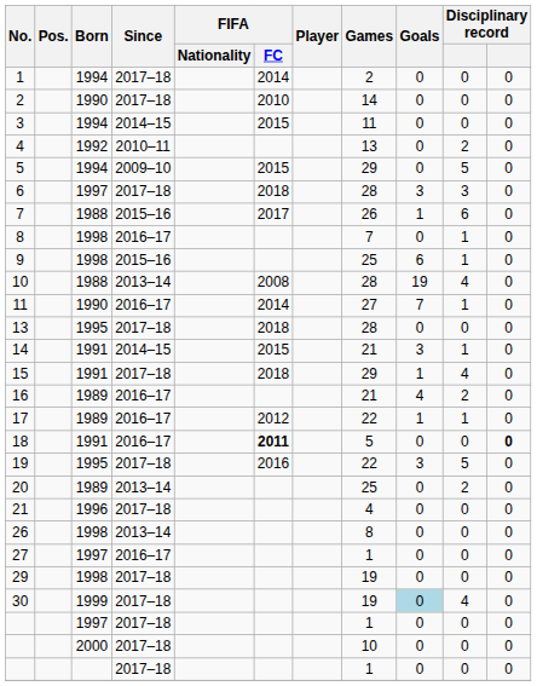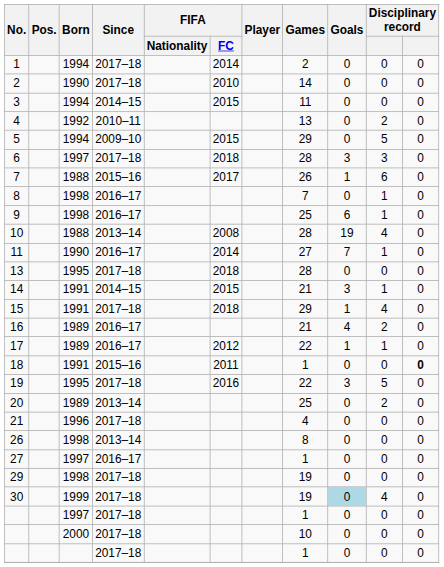 <table class="wikitable sortable">
 <tr>
 <th rowspan=2>No.</th>
 <th rowspan=2>Pos.</th>
 <th rowspan=2>Born</th>
 <th rowspan=2>Since</th>
 <th colspan=2>FIFA</th>
 <th rowspan=2>Player</th>
 <th rowspan=2>Games</th>
 <th rowspan=2>Goals</th>
 <th colspan=2>Disciplinary record</th>
 </tr>
 <tr>
 <th>Nationality</th>
 <th><a href='#'>FC</a></th>
 <th width=20px></th>
 <th width=20px></th>
 </tr>
 <tr align=center>
 <td>1</td>
 <td></td>
 <td>1994</td>
 <td>2017–18</td>
 <td align=left><strong></strong></td>
 <td>2014</td>
 <td align=left><strong></strong></td>
 <td>2</td>
 <td>0</td>
 <td>0</td>
 <td>0</td>
 </tr>
 <tr align=center>
 <td>2</td>
 <td></td>
 <td>1990</td>
 <td>2017–18</td>
 <td align=left><strong></strong></td>
 <td>2010</td>
 <td align=left><strong></strong></td>
 <td>14</td>
 <td>0</td>
 <td>0</td>
 <td>0</td>
 </tr>
 <tr align=center>
 <td>3</td>
 <td></td>
 <td>1994</td>
 <td>2014–15</td>
 <td align=left><strong></strong></td>
 <td>2015</td>
 <td align=left><strong></strong></td>
 <td>11</td>
 <td>0</td>
 <td>0</td>
 <td>0</td>
 </tr>
 <tr align=center>
 <td>4</td>
 <td></td>
 <td>1992</td>
 <td>2010–11</td>
 <td align=left></td>
 <td></td>
 <td align=left><strong></strong></td>
 <td>13</td>
 <td>0</td>
 <td>2</td>
 <td>0</td>
 </tr>
 <tr align=center>
 <td>5</td>
 <td></td>
 <td>1994</td>
 <td>2009–10</td>
 <td align=left><strong></strong></td>
 <td>2015</td>
 <td align=left><strong></strong></td>
 <td>29</td>
 <td>0</td>
 <td>5</td>
 <td>0</td>
 </tr>
 <tr align=center>
 <td>6</td>
 <td></td>
 <td>1997</td>
 <td>2017–18</td>
 <td align=left><strong></strong></td>
 <td>2018</td>
 <td align=left><strong></strong></td>
 <td>28</td>
 <td>3</td>
 <td>3</td>
 <td>0</td>
 </tr>
 <tr align=center>
 <td>7</td>
 <td></td>
 <td>1988</td>
 <td>2015–16</td>
 <td align=left><strong></strong></td>
 <td>2017</td>
 <td align=left><strong></strong></td>
 <td>26</td>
 <td>1</td>
 <td>6</td>
 <td>0</td>
 </tr>
 <tr align=center>
 <td>8</td>
 <td></td>
 <td>1998</td>
 <td>2016–17</td>
 <td align=left></td>
 <td></td>
 <td align=left><strong></strong></td>
 <td>7</td>
 <td>0</td>
 <td>1</td>
 <td>0</td>
 </tr>
 <tr align=center>
 <td>9</td>
 <td></td>
 <td>1998</td>
-<td>2015–16</td>
+<td>2016–17</td>
 <td align=left></td>
 <td></td>
 <td align=left><strong></strong></td>
 <td>25</td>
 <td>6</td>
 <td>1</td>
 <td>0</td>
 </tr>
 <tr align=center>
 <td>10</td>
 <td></td>
 <td>1988</td>
 <td>2013–14</td>
 <td align=left><strong></strong></td>
 <td>2008</td>
 <td align=left><strong></strong></td>
 <td>28</td>
 <td>19</td>
 <td>4</td>
 <td>0</td>
 </tr>
 <tr align=center>
 <td>11</td>
 <td></td>
 <td>1990</td>
 <td>2016–17</td>
 <td align=left><strong></strong></td>
 <td>2014</td>
 <td align=left><strong></strong></td>
 <td>27</td>
 <td>7</td>
 <td>1</td>
 <td>0</td>
 </tr>
 <tr align=center>
 <td>13</td>
 <td></td>
 <td>1995</td>
 <td>2017–18</td>
 <td align=left><strong></strong></td>
 <td>2018</td>
 <td align=left><strong></strong></td>
 <td>28</td>
 <td>0</td>
 <td>0</td>
 <td>0</td>
 </tr>
 <tr align=center>
 <td>14</td>
 <td></td>
 <td>1991</td>
 <td>2014–15</td>
 <td align=left><strong></strong></td>
 <td>2015</td>
 <td align=left><strong></strong></td>
 <td>21</td>
 <td>3</td>
 <td>1</td>
 <td>0</td>
 </tr>
 <tr align=center>
 <td>15</td>
 <td></td>
 <td>1991</td>
 <td>2017–18</td>
 <td align=left><strong></strong></td>
 <td>2018</td>
 <td align=left><strong></strong></td>
 <td>29</td>
 <td>1</td>
 <td>4</td>
 <td>0</td>
 </tr>
 <tr align=center>
 <td>16</td>
 <td></td>
 <td>1989</td>
 <td>2016–17</td>
 <td align=left></td>
 <td></td>
 <td align=left><strong></strong></td>
 <td>21</td>
 <td>4</td>
 <td>2</td>
 <td>0</td>
 </tr>
 <tr align=center>
 <td>17</td>
 <td></td>
 <td>1989</td>
 <td>2016–17</td>
 <td align=left><strong></strong></td>
 <td>2012</td>
 <td align=left><strong></strong></td>
 <td>22</td>
 <td>1</td>
 <td>1</td>
 <td>0</td>
 </tr>
 <tr align=center>
 <td>18</td>
 <td></td>
 <td>1991</td>
-<td>2016–17</td>
+<td>2015–16</td>
 <td align=left><strong></strong></td>
-<td><strong>2011</strong></td>
+<td>2011</td>
 <td align=left><strong></strong></td>
-<td>5</td>
+<td>1</td>
 <td>0</td>
 <td>0</td>
 <td><strong>0</strong></td>
 </tr>
 <tr align=center>
 <td>19</td>
 <td></td>
 <td>1995</td>
 <td>2017–18</td>
 <td align=left><strong></strong></td>
 <td>2016</td>
 <td align=left><strong></strong></td>
 <td>22</td>
 <td>3</td>
 <td>5</td>
 <td>0</td>
 </tr>
 <tr align=center>
 <td>20</td>
 <td></td>
 <td>1989</td>
 <td>2013–14</td>
 <td align=left></td>
 <td></td>
 <td align=left><strong></strong></td>
 <td>25</td>
 <td>0</td>
 <td>2</td>
 <td>0</td>
 </tr>
 <tr align=center>
 <td>21</td>
 <td></td>
 <td>1996</td>
 <td>2017–18</td>
 <td align=left></td>
 <td></td>
 <td align=left><strong></strong></td>
 <td>4</td>
 <td>0</td>
 <td>0</td>
 <td>0</td>
 </tr>
 <tr align=center>
 <td>26</td>
 <td></td>
 <td>1998</td>
 <td>2013–14</td>
 <td align=left></td>
 <td></td>
 <td align=left><strong></strong></td>
 <td>8</td>
 <td>0</td>
 <td>0</td>
 <td>0</td>
 </tr>
 <tr align=center>
 <td>27</td>
 <td></td>
 <td>1997</td>
 <td>2016–17</td>
 <td align=left></td>
 <td></td>
 <td align=left><strong></strong></td>
 <td>1</td>
 <td>0</td>
 <td>0</td>
 <td>0</td>
 </tr>
 <tr align=center>
 <td>29</td>
 <td></td>
 <td>1998</td>
 <td>2017–18</td>
 <td align=left></td>
 <td></td>
 <td align=left><strong></strong></td>
 <td>19</td>
 <td>0</td>
 <td>0</td>
 <td>0</td>
 </tr>
 <tr align=center>
 <td>30</td>
 <td></td>
 <td>1999</td>
 <td>2017–18</td>
 <td align=left></td>
 <td></td>
 <td align=left><strong></strong></td>
 <td>19</td>
 <td style="background: lightblue;">0</td>
 <td>4</td>
 <td>0</td>
 </tr>
 <tr align=center>
 <td></td>
 <td></td>
 <td>1997</td>
 <td>2017–18</td>
 <td align=left></td>
 <td></td>
 <td align=left><strong></strong></td>
 <td>1</td>
 <td>0</td>
 <td>0</td>
 <td>0</td>
 </tr>
 <tr align=center>
 <td></td>
 <td></td>
 <td>2000</td>
 <td>2017–18</td>
 <td align=left></td>
 <td></td>
 <td align=left><strong></strong></td>
 <td>10</td>
 <td>0</td>
 <td>0</td>
 <td>0</td>
 </tr>
 <tr align=center>
 <td></td>
 <td></td>
 <td></td>
 <td>2017–18</td>
 <td align=left></td>
 <td></td>
 <td align=left><strong></strong></td>
 <td>1</td>
 <td>0</td>
 <td>0</td>
 <td>0</td>
 </tr>
 <tr>
 </tr>
 </table>
